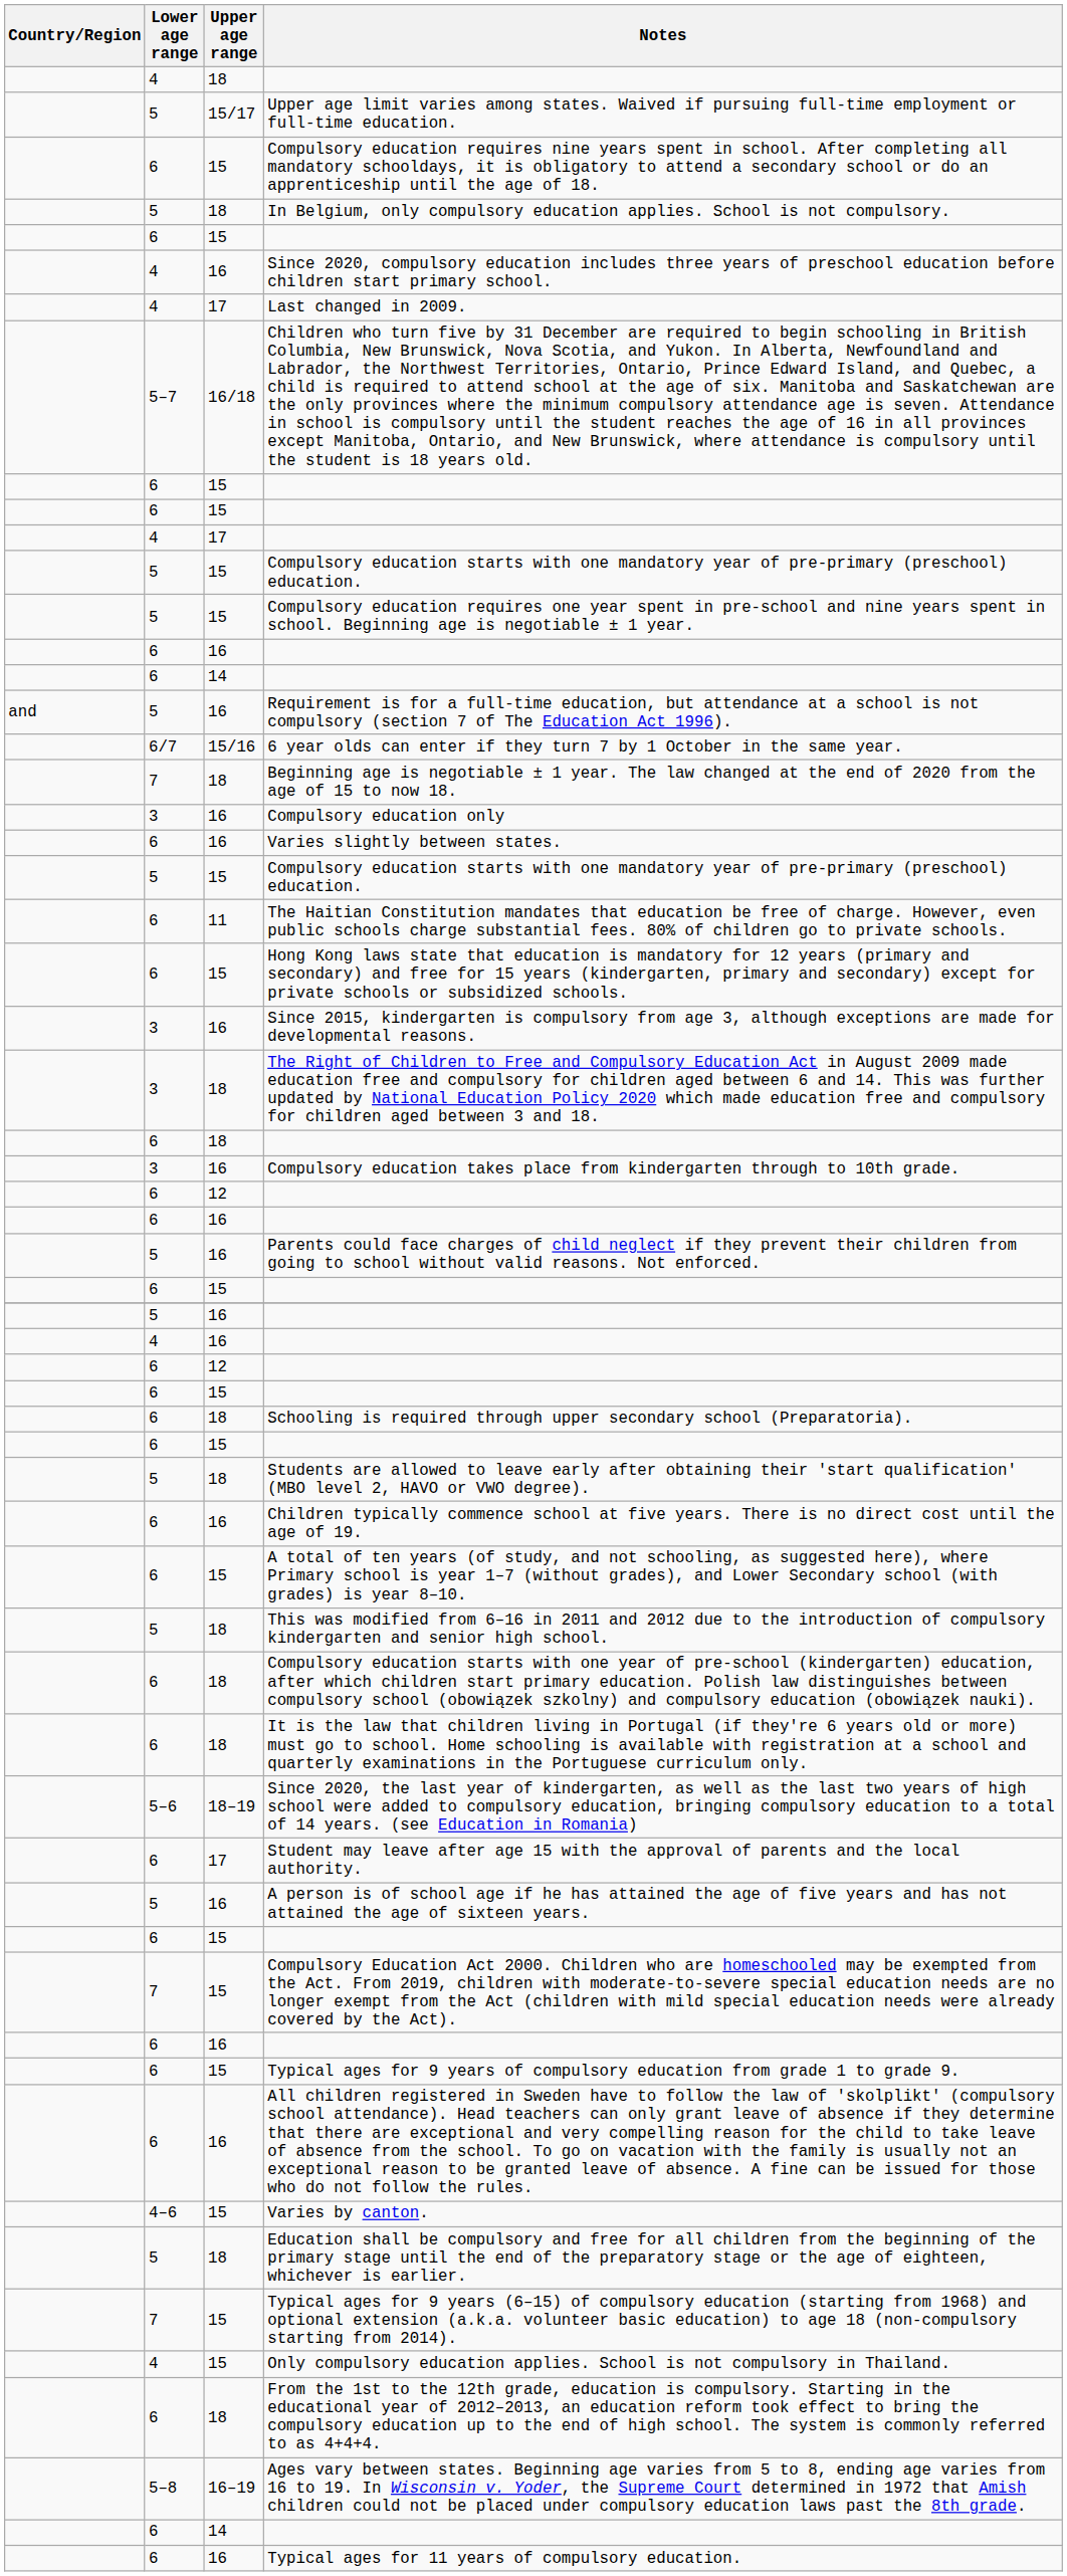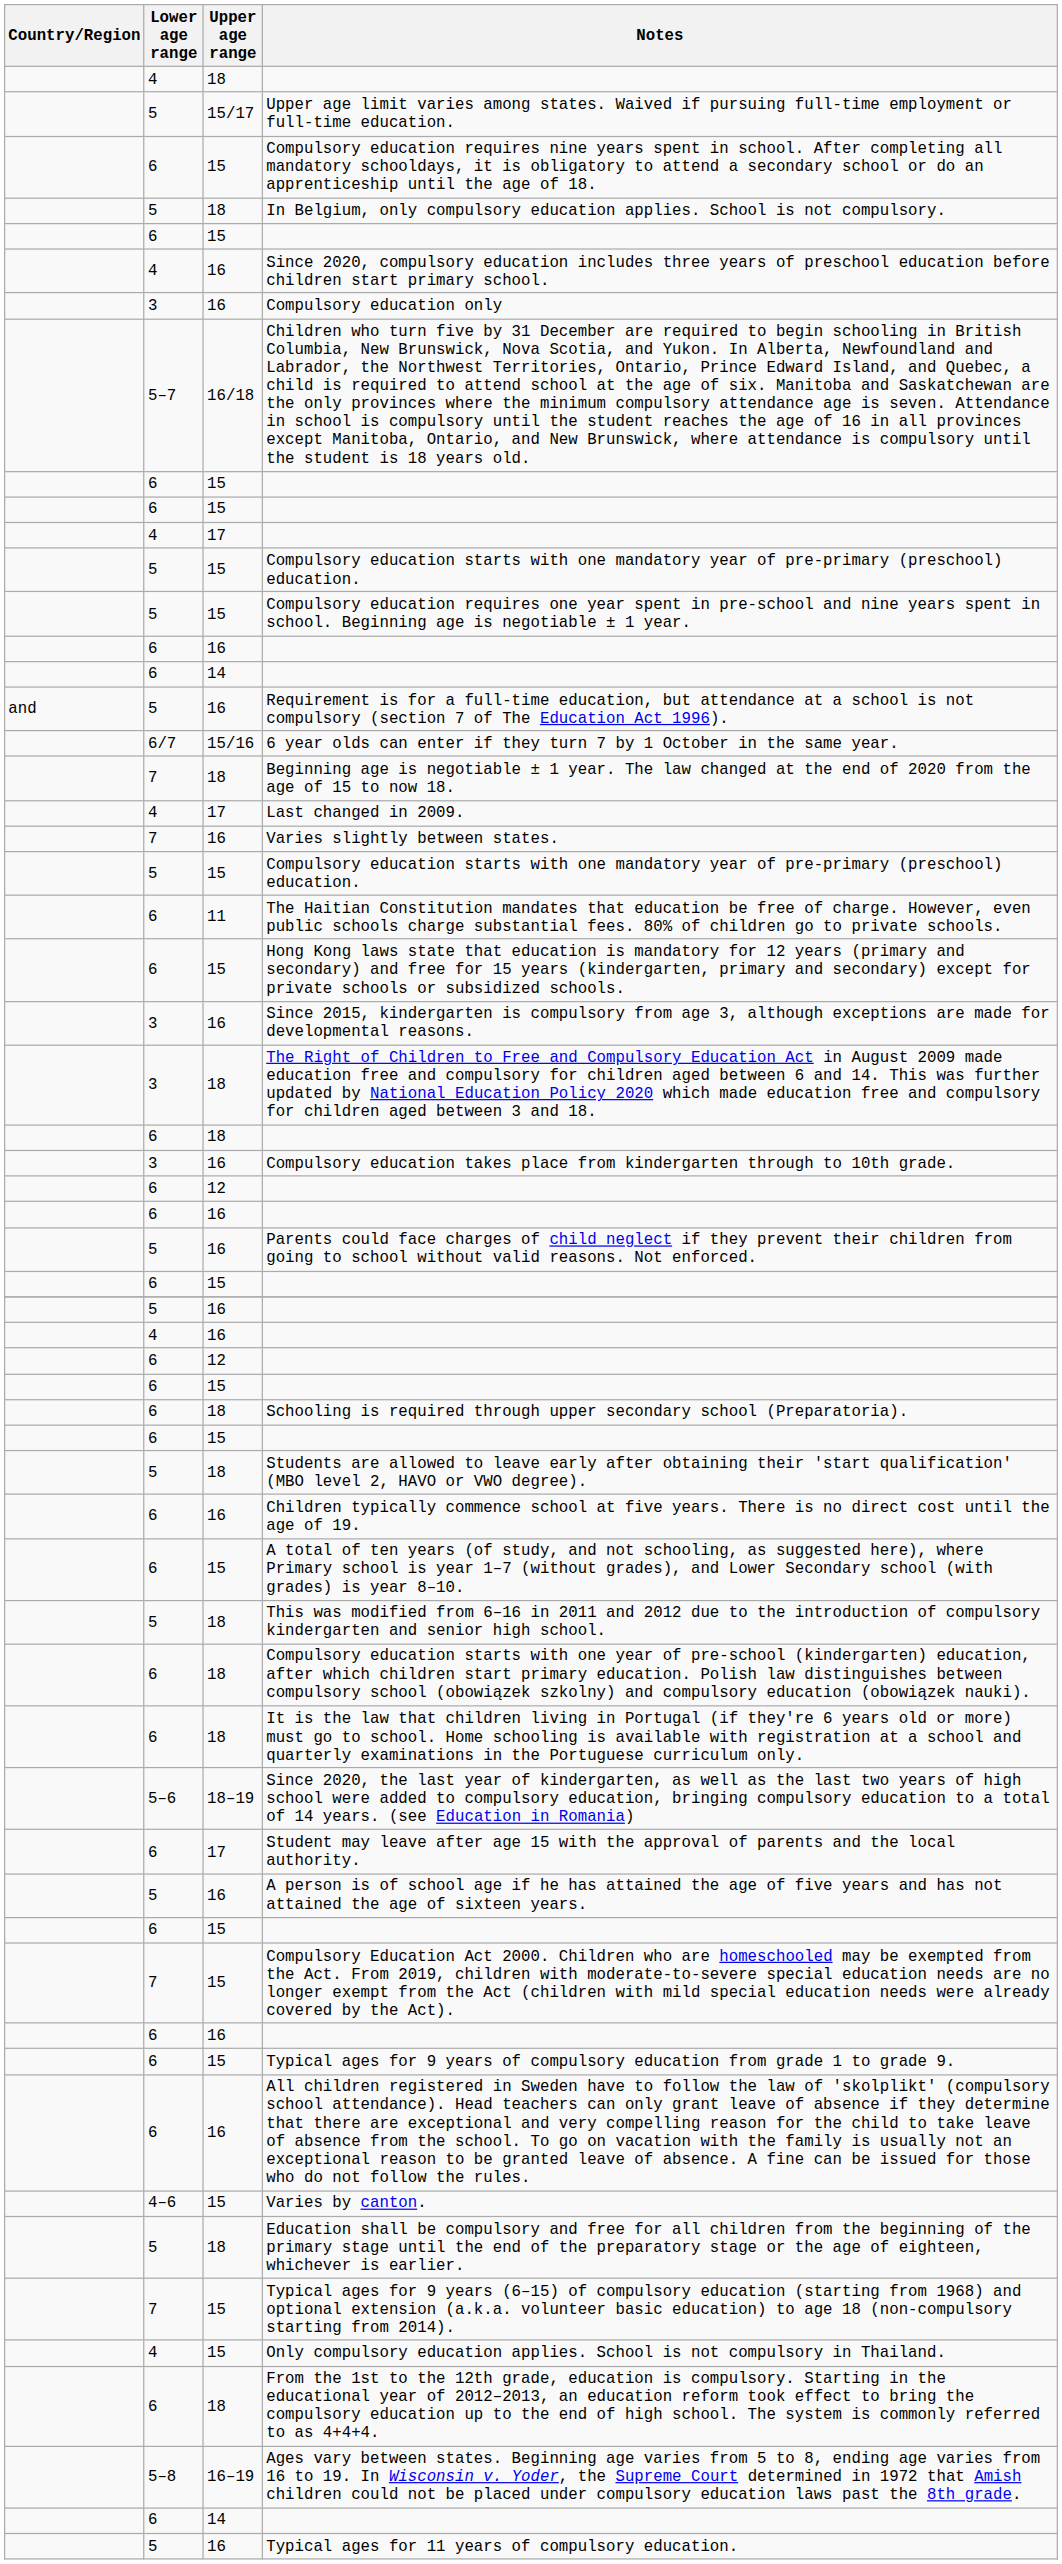 <table class="wikitable sortable">
 <tr>
 <th>Country/Region</th>
 <th>Lower <br> age range</th>
 <th>Upper <br> age range</th>
 <th>Notes</th>
 </tr>
 <tr>
 <td></td>
 <td>4</td>
 <td>18</td>
 <td></td>
 </tr>
 <tr>
 <td></td>
 <td>5</td>
 <td>15/17</td>
 <td>Upper age limit varies among states. Waived if pursuing full-time employment or full-time education.</td>
 </tr>
 <tr>
 <td></td>
 <td>6</td>
 <td>15</td>
 <td>Compulsory education requires nine years spent in school. After completing all mandatory schooldays, it is obligatory to attend a secondary school or do an apprenticeship until the age of 18.</td>
 </tr>
 <tr>
 <td></td>
 <td>5</td>
 <td>18</td>
 <td>In Belgium, only compulsory education applies. School is not compulsory.</td>
 </tr>
 <tr>
 <td></td>
 <td>6</td>
 <td>15</td>
 <td></td>
 </tr>
 <tr>
 <td></td>
 <td>4</td>
 <td>16</td>
 <td>Since 2020, compulsory education includes three years of preschool education before children start primary school.</td>
 </tr>
 <tr>
 <td></td>
-<td>4</td>
-<td>17</td>
-<td>Last changed in 2009.</td>
+<td>3</td>
+<td>16</td>
+<td>Compulsory education only</td>
 </tr>
 <tr>
 <td></td>
 <td>5–7</td>
 <td>16/18</td>
 <td>Children who turn five by 31 December are required to begin schooling in British Columbia, New Brunswick, Nova Scotia, and Yukon. In Alberta, Newfoundland and Labrador, the Northwest Territories, Ontario, Prince Edward Island, and Quebec, a child is required to attend school at the age of six. Manitoba and Saskatchewan are the only provinces where the minimum compulsory attendance age is seven. Attendance in school is compulsory until the student reaches the age of 16 in all provinces except Manitoba, Ontario, and New Brunswick, where attendance is compulsory until the student is 18 years old.</td>
 </tr>
 <tr>
 <td></td>
 <td>6</td>
 <td>15</td>
 <td></td>
 </tr>
 <tr>
 <td></td>
 <td>6</td>
 <td>15</td>
 <td></td>
 </tr>
 <tr>
 <td></td>
 <td>4</td>
 <td>17</td>
 <td></td>
 </tr>
 <tr>
 <td></td>
 <td>5</td>
 <td>15</td>
 <td>Compulsory education starts with one mandatory year of pre-primary (preschool) education.</td>
 </tr>
 <tr>
 <td></td>
 <td>5</td>
 <td>15</td>
 <td>Compulsory education requires one year spent in pre-school and nine years spent in school. Beginning age is negotiable ± 1 year.</td>
 </tr>
 <tr>
 <td></td>
 <td>6</td>
 <td>16</td>
 <td></td>
 </tr>
 <tr>
 <td></td>
 <td>6</td>
 <td>14</td>
 <td></td>
 </tr>
 <tr>
 <td> and </td>
 <td>5</td>
 <td>16</td>
 <td>Requirement is for a full-time education, but attendance at a school is not compulsory (section 7 of The <a href='#'>Education Act 1996</a>).</td>
 </tr>
 <tr>
 <td></td>
 <td>6/7</td>
 <td>15/16</td>
 <td>6 year olds can enter if they turn 7 by 1 October in the same year.</td>
 </tr>
 <tr>
 <td></td>
 <td>7</td>
 <td>18</td>
 <td>Beginning age is negotiable ± 1 year. The law changed at the end of 2020 from the age of 15 to now 18.</td>
 </tr>
 <tr>
 <td></td>
-<td>3</td>
-<td>16</td>
-<td>Compulsory education only</td>
+<td>4</td>
+<td>17</td>
+<td>Last changed in 2009.</td>
 </tr>
 <tr>
 <td></td>
-<td>6</td>
+<td>7</td>
 <td>16</td>
 <td>Varies slightly between states.</td>
 </tr>
 <tr>
 <td></td>
 <td>5</td>
 <td>15</td>
 <td>Compulsory education starts with one mandatory year of pre-primary (preschool) education.</td>
 </tr>
 <tr>
 <td></td>
 <td>6</td>
 <td>11</td>
 <td>The Haitian Constitution mandates that education be free of charge. However, even public schools charge substantial fees. 80% of children go to private schools.</td>
 </tr>
 <tr>
 <td></td>
 <td>6</td>
 <td>15</td>
 <td>Hong Kong laws state that education is mandatory for 12 years (primary and secondary) and free for 15 years (kindergarten, primary and secondary) except for private schools or subsidized schools.</td>
 </tr>
 <tr>
 <td></td>
 <td>3</td>
 <td>16</td>
 <td>Since 2015, kindergarten is compulsory from age 3, although exceptions are made for developmental reasons.</td>
 </tr>
 <tr>
 <td></td>
 <td>3</td>
 <td>18</td>
 <td><a href='#'>The Right of Children to Free and Compulsory Education Act</a> in August 2009 made education free and compulsory for children aged between 6 and 14. This was further updated by <a href='#'>National Education Policy 2020</a> which made education free and compulsory for children aged between 3 and 18.</td>
 </tr>
 <tr>
 <td></td>
 <td>6</td>
 <td>18</td>
 <td></td>
 </tr>
 <tr>
 <td></td>
 <td>3</td>
 <td>16</td>
 <td>Compulsory education takes place from kindergarten through to 10th grade.</td>
 </tr>
 <tr>
 <td></td>
 <td>6</td>
 <td>12</td>
 <td></td>
 </tr>
 <tr>
 <td></td>
 <td>6</td>
 <td>16</td>
 <td></td>
 </tr>
 <tr>
 <td></td>
 <td>5</td>
 <td>16</td>
 <td>Parents could face charges of <a href='#'>child neglect</a> if they prevent their children from going to school without valid reasons. Not enforced.</td>
 </tr>
 <tr>
 <td></td>
 <td>6</td>
 <td>15</td>
 <td></td>
 </tr>
 <tr>
 </tr>
 <tr>
 <td></td>
 <td>5</td>
 <td>16</td>
 <td></td>
 </tr>
 <tr>
 <td></td>
 <td>4</td>
 <td>16</td>
 <td></td>
 </tr>
 <tr>
 <td></td>
 <td>6</td>
 <td>12</td>
 <td></td>
 </tr>
 <tr>
 <td></td>
 <td>6</td>
 <td>15</td>
 <td></td>
 </tr>
 <tr>
 <td></td>
 <td>6</td>
 <td>18</td>
 <td>Schooling is required through upper secondary school (Preparatoria).</td>
 </tr>
 <tr>
 <td></td>
 <td>6</td>
 <td>15</td>
 <td></td>
 </tr>
 <tr>
 <td></td>
 <td>5</td>
 <td>18</td>
 <td>Students are allowed to leave early after obtaining their 'start qualification' (MBO level 2, HAVO or VWO degree).</td>
 </tr>
 <tr>
 <td></td>
 <td>6</td>
 <td>16</td>
 <td>Children typically commence school at five years. There is no direct cost until the age of 19.</td>
 </tr>
 <tr>
 <td></td>
 <td>6</td>
 <td>15</td>
 <td>A total of ten years (of study, and not schooling, as suggested here), where Primary school is year 1–7 (without grades), and Lower Secondary school (with grades) is year 8–10.</td>
 </tr>
 <tr>
 <td></td>
 <td>5</td>
 <td>18</td>
 <td>This was modified from 6–16 in 2011 and 2012 due to the introduction of compulsory kindergarten and senior high school.</td>
 </tr>
 <tr>
 <td></td>
 <td>6</td>
 <td>18</td>
 <td>Compulsory education starts with one year of pre-school (kindergarten) education, after which children start primary education. Polish law distinguishes between compulsory school (obowiązek szkolny) and compulsory education (obowiązek nauki).</td>
 </tr>
 <tr>
 <td></td>
 <td>6</td>
 <td>18</td>
 <td>It is the law that children living in Portugal (if they're 6 years old or more) must go to school. Home schooling is available with registration at a school and quarterly examinations in the Portuguese curriculum only.</td>
 </tr>
 <tr>
 <td></td>
 <td>5–6</td>
 <td>18–19</td>
 <td>Since 2020, the last year of kindergarten, as well as the last two years of high school were added to compulsory education, bringing compulsory education to a total of 14 years. (see <a href='#'>Education in Romania</a>)</td>
 </tr>
 <tr>
 <td></td>
 <td>6</td>
 <td>17</td>
 <td>Student may leave after age 15 with the approval of parents and the local authority.</td>
 </tr>
 <tr>
 <td></td>
 <td>5</td>
 <td>16</td>
 <td>A person is of school age if he has attained the age of five years and has not attained the age of sixteen years.</td>
 </tr>
 <tr>
 <td></td>
 <td>6</td>
 <td>15</td>
 <td></td>
 </tr>
 <tr>
 <td></td>
 <td>7</td>
 <td>15</td>
 <td>Compulsory Education Act 2000. Children who are <a href='#'>homeschooled</a> may be exempted from the Act. From 2019, children with moderate-to-severe special education needs are no longer exempt from the Act (children with mild special education needs were already covered by the Act).</td>
 </tr>
 <tr>
 <td></td>
 <td>6</td>
 <td>16</td>
 <td></td>
 </tr>
 <tr>
 <td></td>
 <td>6</td>
 <td>15</td>
 <td>Typical ages for 9 years of compulsory education from grade 1 to grade 9.</td>
 </tr>
 <tr>
 <td></td>
 <td>6</td>
 <td>16</td>
 <td>All children registered in Sweden have to follow the law of  'skolplikt' (compulsory school attendance). Head teachers can only grant leave of absence if they determine that there are exceptional and very compelling reason for the child to take leave of absence from the school. To go on vacation with the family is usually not an exceptional reason to be granted leave of absence. A fine can be issued for those who do not follow the rules.</td>
 </tr>
 <tr>
 <td></td>
 <td>4–6</td>
 <td>15</td>
 <td>Varies by <a href='#'>canton</a>.</td>
 </tr>
 <tr>
 <td></td>
 <td>5</td>
 <td>18</td>
 <td>Education shall be compulsory and free for all children from the beginning of the primary stage until the end of the preparatory stage or the age of eighteen, whichever is earlier.</td>
 </tr>
 <tr>
 <td></td>
 <td>7</td>
 <td>15</td>
 <td>Typical ages for 9 years (6–15) of compulsory education (starting from 1968) and optional extension (a.k.a. volunteer basic education) to age 18 (non-compulsory starting from 2014).</td>
 </tr>
 <tr>
 <td></td>
 <td>4</td>
 <td>15</td>
 <td>Only compulsory education applies. School is not compulsory in Thailand.</td>
 </tr>
 <tr>
 <td></td>
 <td>6</td>
 <td>18</td>
 <td>From the 1st to the 12th grade, education is compulsory. Starting in the educational year of 2012–2013, an education reform took effect to bring the compulsory education up to the end of high school. The system is commonly referred to as 4+4+4.</td>
 </tr>
 <tr>
 <td></td>
 <td>5–8</td>
 <td>16–19</td>
 <td>Ages vary between states. Beginning age varies from 5 to 8, ending age varies from 16 to 19. In <em><a href='#'>Wisconsin v. Yoder</a></em>, the <a href='#'>Supreme Court</a> determined in 1972 that <a href='#'>Amish</a> children could not be placed under compulsory education laws past the <a href='#'>8th grade</a>.</td>
 </tr>
 <tr>
 <td></td>
 <td>6</td>
 <td>14</td>
 <td></td>
 </tr>
 <tr>
 <td></td>
-<td>6</td>
+<td>5</td>
 <td>16</td>
 <td>Typical ages for 11 years of compulsory education.</td>
 </tr>
 </table>
